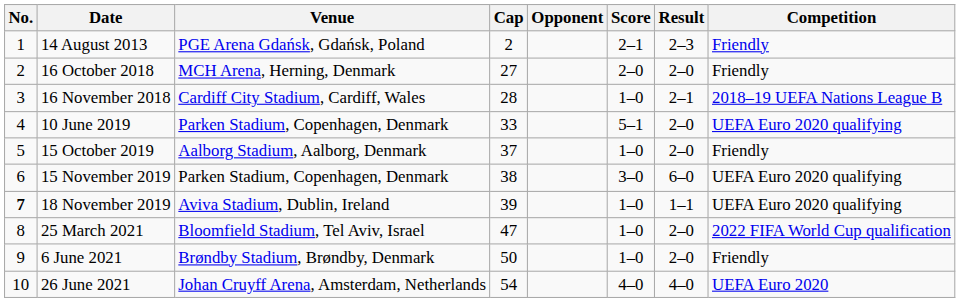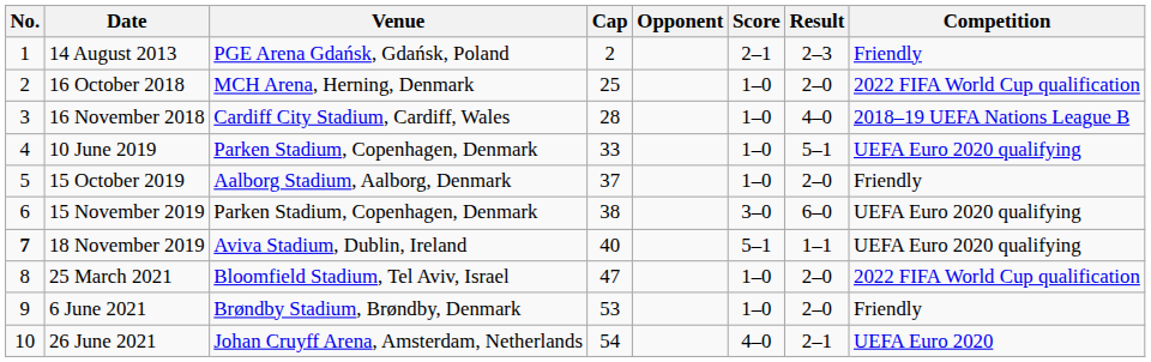 <table class="wikitable sortable">
 <tr>
 <th scope=col>No.</th>
 <th scope=col>Date</th>
 <th scope=col>Venue</th>
 <th scope=col>Cap</th>
 <th scope=col>Opponent</th>
 <th scope=col>Score</th>
 <th scope=col>Result</th>
 <th scope=col>Competition</th>
 </tr>
 <tr>
 <td align=center>1</td>
 <td>14 August 2013</td>
 <td><a href='#'>PGE Arena Gdańsk</a>, Gdańsk, Poland</td>
 <td align=center>2</td>
 <td></td>
 <td align=center>2–1</td>
 <td align=center>2–3</td>
 <td><a href='#'>Friendly</a></td>
 </tr>
 <tr>
 <td align=center>2</td>
 <td>16 October 2018</td>
 <td><a href='#'>MCH Arena</a>, Herning, Denmark</td>
-<td align=center>27</td>
+<td align=center>25</td>
 <td></td>
+<td align=center>1–0</td>
 <td align=center>2–0</td>
-<td align=center>2–0</td>
-<td>Friendly</td>
+<td><a href='#'>2022 FIFA World Cup qualification</a></td>
 </tr>
 <tr>
 <td align=center>3</td>
 <td>16 November 2018</td>
 <td><a href='#'>Cardiff City Stadium</a>, Cardiff, Wales</td>
 <td align=center>28</td>
 <td></td>
 <td align=center>1–0</td>
-<td align=center>2–1</td>
+<td align=center>4–0</td>
 <td><a href='#'>2018–19 UEFA Nations League B</a></td>
 </tr>
 <tr>
 <td align=center>4</td>
 <td>10 June 2019</td>
 <td><a href='#'>Parken Stadium</a>, Copenhagen, Denmark</td>
 <td align=center>33</td>
 <td></td>
+<td align=center>1–0</td>
 <td align=center>5–1</td>
-<td align=center>2–0</td>
 <td><a href='#'>UEFA Euro 2020 qualifying</a></td>
 </tr>
 <tr>
 <td align=center>5</td>
 <td>15 October 2019</td>
 <td><a href='#'>Aalborg Stadium</a>, Aalborg, Denmark</td>
 <td align=center>37</td>
 <td></td>
 <td align=center>1–0</td>
 <td align=center>2–0</td>
 <td>Friendly</td>
 </tr>
 <tr>
 <td align=center>6</td>
 <td>15 November 2019</td>
 <td>Parken Stadium, Copenhagen, Denmark</td>
 <td align="center">38</td>
 <td></td>
 <td align=center>3–0</td>
 <td align=center>6–0</td>
 <td>UEFA Euro 2020 qualifying</td>
 </tr>
 <tr>
 <td align=center><strong>7</strong></td>
 <td>18 November 2019</td>
 <td><a href='#'>Aviva Stadium</a>, Dublin, Ireland</td>
-<td align=center>39</td>
+<td align=center>40</td>
 <td></td>
-<td align=center>1–0</td>
+<td align=center>5–1</td>
 <td align=center>1–1</td>
 <td>UEFA Euro 2020 qualifying</td>
 </tr>
 <tr>
 <td align=center>8</td>
 <td>25 March 2021</td>
 <td><a href='#'>Bloomfield Stadium</a>, Tel Aviv, Israel</td>
 <td align=center>47</td>
 <td></td>
 <td align=center>1–0</td>
 <td align=center>2–0</td>
 <td><a href='#'>2022 FIFA World Cup qualification</a></td>
 </tr>
 <tr>
 <td align=center>9</td>
 <td>6 June 2021</td>
 <td><a href='#'>Brøndby Stadium</a>, Brøndby, Denmark</td>
-<td align=center>50</td>
+<td align=center>53</td>
 <td></td>
 <td align=center>1–0</td>
 <td align=center>2–0</td>
 <td>Friendly</td>
 </tr>
 <tr>
 <td align=center>10</td>
 <td>26 June 2021</td>
 <td><a href='#'>Johan Cruyff Arena</a>, Amsterdam, Netherlands</td>
 <td align=center>54</td>
 <td></td>
 <td align=center>4–0</td>
-<td align=center>4–0</td>
+<td align=center>2–1</td>
 <td><a href='#'>UEFA Euro 2020</a></td>
 </tr>
 </table>
